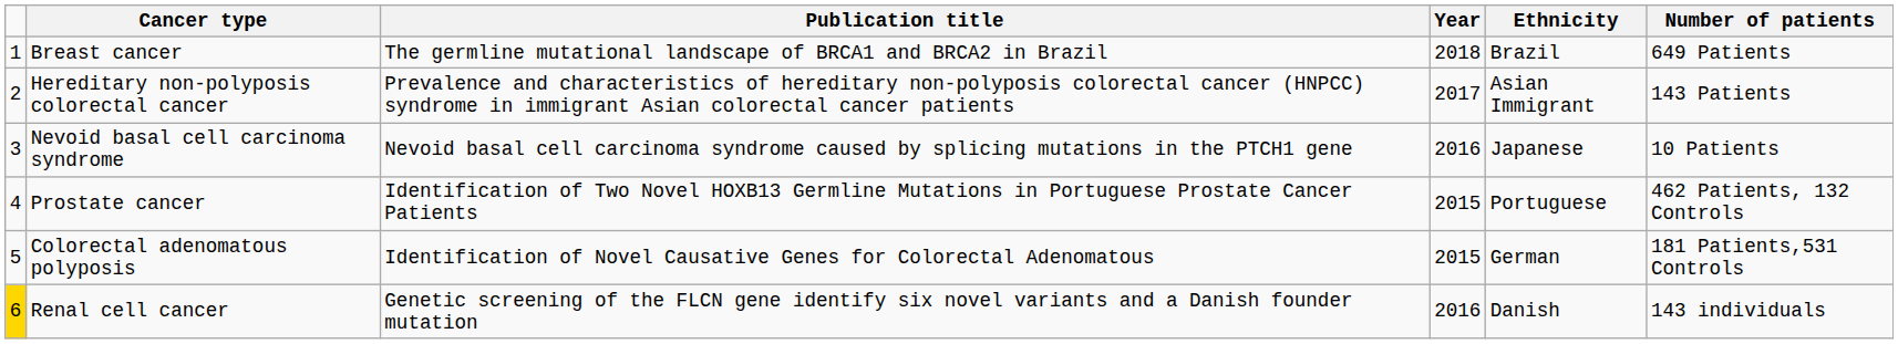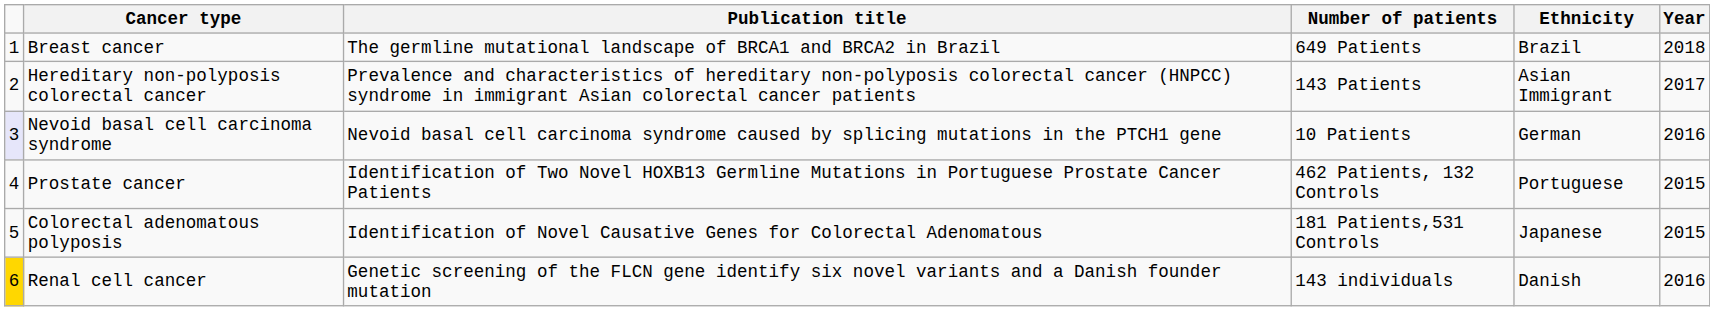 <table class="wikitable" style="margin-left: auto; margin-right: auto; border: none;">
 <tr>
 <td></td>
 <th scope="col"><strong>Cancer type</strong></th>
 <th scope="col"><strong>Publication title</strong></th>
+<th scope="col"><strong>Number of patients</strong></th>
+<th scope="col"><strong>Ethnicity</strong></th>
 <th scope="col"><strong>Year</strong></th>
-<th scope="col"><strong>Ethnicity</strong></th>
-<th scope="col"><strong>Number of patients</strong></th>
 </tr>
 <tr>
 <td>1</td>
 <td>Breast cancer</td>
 <td>The germline mutational landscape of BRCA1 and BRCA2 in Brazil</td>
+<td>649 Patients</td>
+<td>Brazil</td>
 <td>2018</td>
-<td>Brazil</td>
-<td>649 Patients</td>
 </tr>
 <tr>
 <td>2</td>
 <td>Hereditary non-polyposis colorectal cancer</td>
 <td>Prevalence and characteristics of hereditary non-polyposis colorectal cancer (HNPCC) syndrome in immigrant Asian colorectal cancer patients</td>
+<td>143 Patients</td>
+<td>Asian Immigrant</td>
 <td>2017</td>
-<td>Asian Immigrant</td>
-<td>143 Patients</td>
 </tr>
 <tr>
-<td>3</td>
+<td style="background: lavender;">3</td>
 <td>Nevoid basal cell carcinoma syndrome</td>
 <td>Nevoid basal cell carcinoma syndrome caused by splicing mutations in the PTCH1 gene</td>
+<td>10 Patients</td>
+<td>German</td>
 <td>2016</td>
-<td>Japanese</td>
-<td>10 Patients</td>
 </tr>
 <tr>
 <td>4</td>
 <td>Prostate cancer</td>
 <td>Identification of Two Novel HOXB13 Germline Mutations in Portuguese Prostate Cancer Patients</td>
+<td>462 Patients, 132 Controls</td>
+<td>Portuguese</td>
 <td>2015</td>
-<td>Portuguese</td>
-<td>462 Patients, 132 Controls</td>
 </tr>
 <tr>
 <td>5</td>
 <td>Colorectal adenomatous polyposis</td>
 <td>Identification of Novel Causative Genes for Colorectal Adenomatous </td>
+<td>181 Patients,531 Controls</td>
+<td>Japanese</td>
 <td>2015</td>
-<td>German</td>
-<td>181 Patients,531 Controls</td>
 </tr>
 <tr>
 <td style="background: gold;">6</td>
 <td>Renal cell cancer</td>
 <td>Genetic screening of the FLCN gene identify six novel variants and a Danish founder mutation</td>
+<td>143 individuals</td>
+<td>Danish</td>
 <td>2016</td>
-<td>Danish</td>
-<td>143 individuals</td>
 </tr>
 </table>
